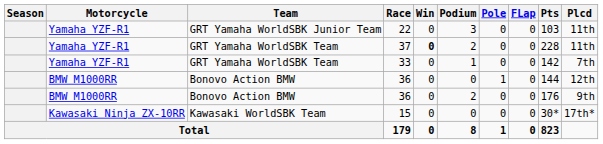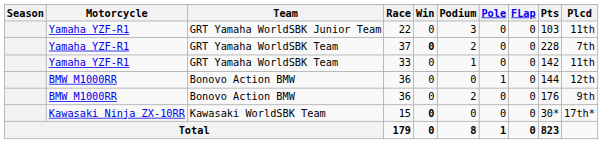 <table class="wikitable" style=text-align:right;">
 <tr>
 <th>Season</th>
 <th>Motorcycle</th>
 <th>Team</th>
 <th>Race</th>
 <th>Win</th>
 <th>Podium</th>
 <th><a href='#'>Pole</a></th>
 <th><a href='#'>FLap</a></th>
 <th>Pts</th>
 <th>Plcd</th>
 </tr>
 <tr>
 <th></th>
 <td style="text-align:left;"><a href='#'>Yamaha YZF-R1</a></td>
 <td style="text-align:left;">GRT Yamaha WorldSBK Junior Team</td>
 <td>22</td>
 <td>0</td>
 <td>3</td>
 <td>0</td>
 <td>0</td>
 <td>103</td>
 <td>11th</td>
 </tr>
 <tr>
 <th></th>
 <td style="text-align:left;"><a href='#'>Yamaha YZF-R1</a></td>
 <td style="text-align:left;">GRT Yamaha WorldSBK Team</td>
 <td>37</td>
 <td><strong>0</strong></td>
 <td>2</td>
 <td>0</td>
 <td>0</td>
 <td>228</td>
-<td>11th</td>
+<td>7th</td>
 </tr>
 <tr>
 <th></th>
 <td style="text-align:left;"><a href='#'>Yamaha YZF-R1</a></td>
 <td style="text-align:left;">GRT Yamaha WorldSBK Team</td>
 <td>33</td>
 <td>0</td>
 <td>1</td>
 <td>0</td>
 <td>0</td>
 <td>142</td>
-<td>7th</td>
+<td>11th</td>
 </tr>
 <tr>
 <th></th>
 <td style="text-align:left;"><a href='#'>BMW M1000RR</a></td>
 <td style="text-align:left;">Bonovo Action BMW</td>
 <td>36</td>
 <td>0</td>
 <td>0</td>
 <td>1</td>
 <td>0</td>
 <td>144</td>
 <td>12th</td>
 </tr>
 <tr>
 <th></th>
 <td style="text-align:left;"><a href='#'>BMW M1000RR</a></td>
 <td style="text-align:left;">Bonovo Action BMW</td>
 <td>36</td>
 <td>0</td>
 <td>2</td>
 <td>0</td>
 <td>0</td>
 <td>176</td>
 <td>9th</td>
 </tr>
 <tr>
 <th></th>
 <td style="text-align:left;"><a href='#'>Kawasaki Ninja ZX-10RR</a></td>
 <td style="text-align:left;">Kawasaki WorldSBK Team</td>
 <td>15</td>
-<td>0</td>
+<td><strong>0</strong></td>
 <td>0</td>
 <td>0</td>
 <td>0</td>
 <td>30*</td>
 <td>17th*</td>
 </tr>
 <tr>
 <th colspan="3">Total</th>
 <td><strong>179</strong></td>
 <td><strong>0</strong></td>
 <td><strong>8</strong></td>
 <td><strong>1</strong></td>
 <td><strong>0</strong></td>
 <td><strong>823</strong></td>
 <td></td>
 </tr>
 </table>
